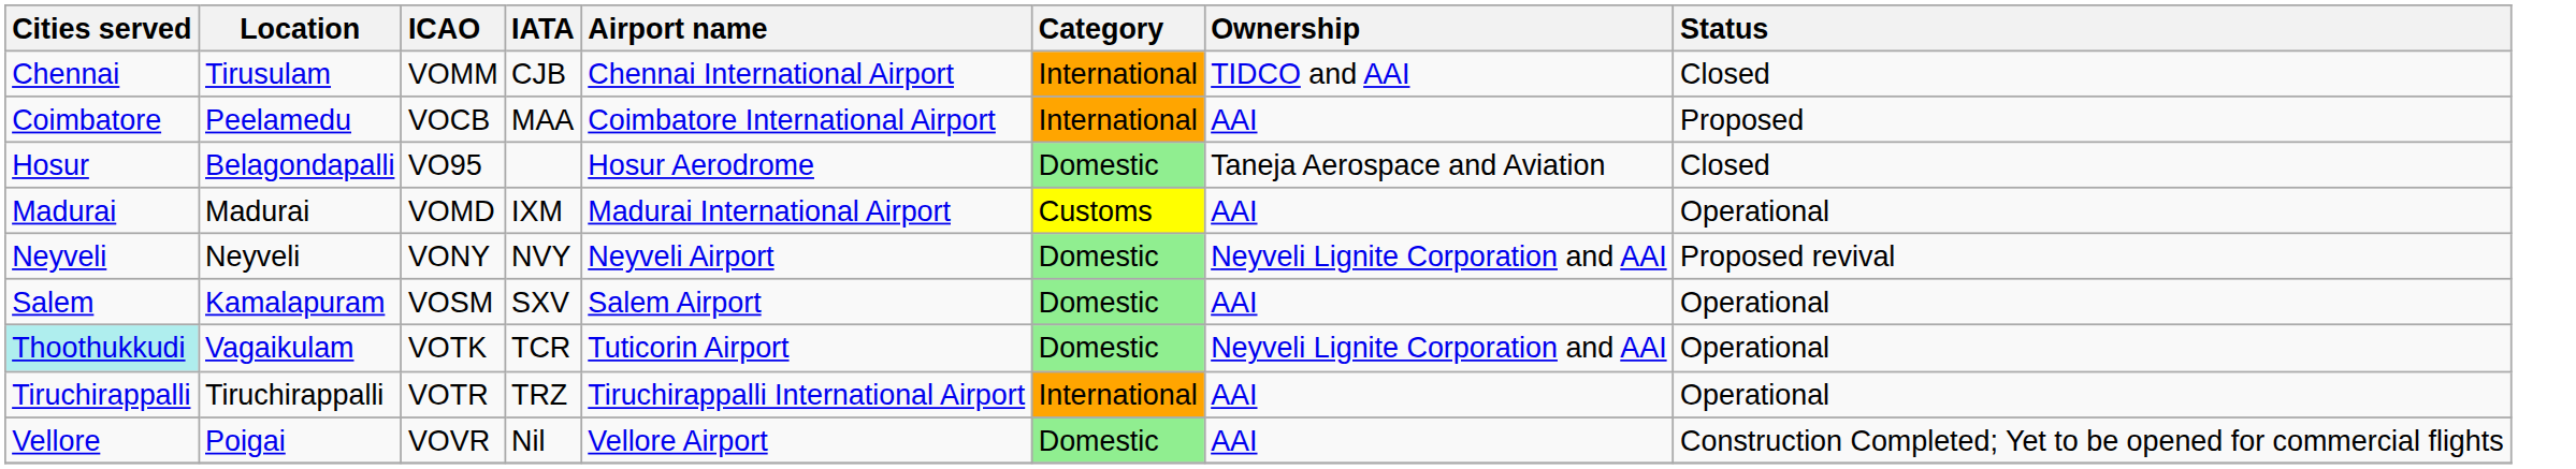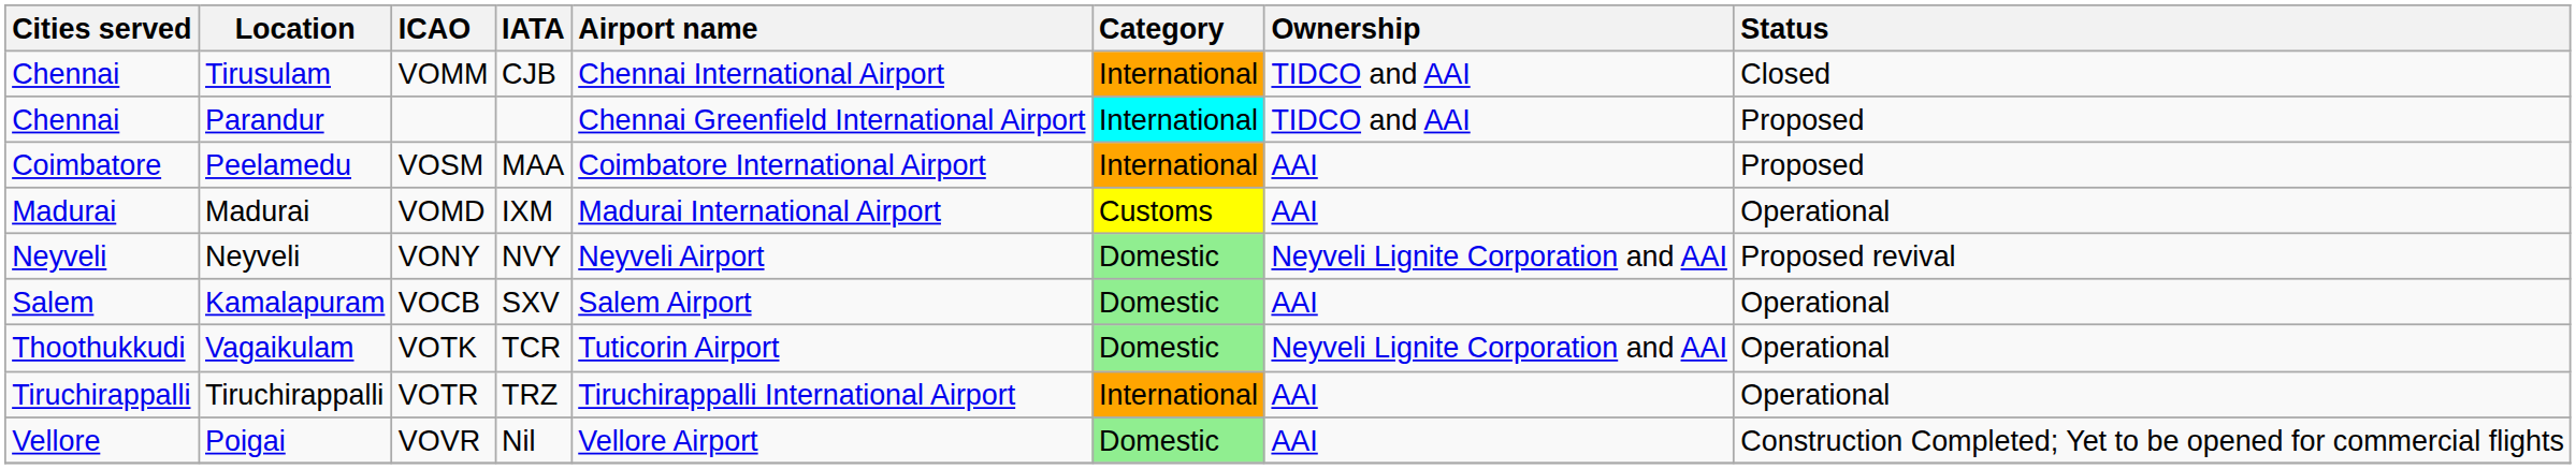 <table class="wikitable sortable" style="font-size:95%;">
 <tr valign=baseline>
 <th style="white-space:nowrap; text-align:left;">Cities served</th>
 <th>Location</th>
 <th style="white-space:nowrap; text-align:left;">ICAO</th>
 <th style="white-space:nowrap; text-align:left;">IATA</th>
 <th style="white-space:nowrap; text-align:left;">Airport name</th>
 <th style="white-space:nowrap; text-align:left;">Category</th>
 <th style="white-space:nowrap; text-align:left;">Ownership</th>
 <th style="white-space:nowrap; text-align:left;">Status</th>
 </tr>
 <tr valign="top">
 <td><a href='#'>Chennai</a></td>
 <td><a href='#'>Tirusulam</a></td>
 <td>VOMM</td>
 <td>CJB</td>
 <td><a href='#'>Chennai International Airport</a></td>
 <td style="background:orange;">International</td>
 <td><a href='#'>TIDCO</a> and <a href='#'>AAI</a></td>
 <td>Closed</td>
 </tr>
 <tr valign="top">
+<td><a href='#'>Chennai</a></td>
+<td><a href='#'>Parandur</a></td>
+<td></td>
+<td></td>
+<td><a href='#'>Chennai Greenfield International Airport</a></td>
+<td style="background:#0ff;">International</td>
+<td><a href='#'>TIDCO</a> and <a href='#'>AAI</a></td>
+<td>Proposed</td>
+</tr>
+<tr valign="top">
 <td><a href='#'>Coimbatore</a></td>
 <td><a href='#'>Peelamedu</a></td>
-<td>VOCB</td>
+<td>VOSM</td>
 <td>MAA</td>
 <td><a href='#'>Coimbatore International Airport</a></td>
 <td style="background:orange;">International</td>
 <td><a href='#'>AAI</a></td>
 <td>Proposed</td>
-</tr>
-<tr valign="top">
-<td><a href='#'>Hosur</a></td>
-<td><a href='#'>Belagondapalli</a></td>
-<td>VO95</td>
-<td></td>
-<td><a href='#'>Hosur Aerodrome</a></td>
-<td style="background:lightgreen;">Domestic</td>
-<td>Taneja Aerospace and Aviation</td>
-<td>Closed</td>
 </tr>
 <tr valign="top">
 <td><a href='#'>Madurai</a></td>
 <td>Madurai</td>
 <td>VOMD</td>
 <td>IXM</td>
 <td><a href='#'>Madurai International Airport</a></td>
 <td style="background:yellow;">Customs</td>
 <td><a href='#'>AAI</a></td>
 <td>Operational</td>
 </tr>
 <tr valign="top">
 <td><a href='#'>Neyveli</a></td>
 <td>Neyveli</td>
 <td>VONY</td>
 <td>NVY</td>
 <td><a href='#'>Neyveli Airport</a></td>
 <td style="background:lightgreen;">Domestic</td>
 <td><a href='#'>Neyveli Lignite Corporation</a> and <a href='#'>AAI</a></td>
 <td>Proposed revival</td>
 </tr>
 <tr valign="top">
 <td><a href='#'>Salem</a></td>
 <td><a href='#'>Kamalapuram</a></td>
-<td>VOSM</td>
+<td>VOCB</td>
 <td>SXV</td>
 <td><a href='#'>Salem Airport</a></td>
 <td style="background:lightgreen;">Domestic</td>
 <td><a href='#'>AAI</a></td>
 <td>Operational</td>
 </tr>
 <tr valign="top">
-<td style="background: paleturquoise;"><a href='#'>Thoothukkudi</a></td>
+<td><a href='#'>Thoothukkudi</a></td>
 <td><a href='#'>Vagaikulam</a></td>
 <td>VOTK</td>
 <td>TCR</td>
 <td><a href='#'>Tuticorin Airport</a></td>
 <td style="background:lightgreen;">Domestic</td>
 <td><a href='#'>Neyveli Lignite Corporation</a> and <a href='#'>AAI</a></td>
 <td>Operational</td>
 </tr>
 <tr valign="top">
 <td><a href='#'>Tiruchirappalli</a></td>
 <td>Tiruchirappalli</td>
 <td>VOTR</td>
 <td>TRZ</td>
 <td><a href='#'>Tiruchirappalli International Airport</a></td>
 <td style="background:orange;">International</td>
 <td><a href='#'>AAI</a></td>
 <td>Operational</td>
 </tr>
 <tr valign="top">
 <td><a href='#'>Vellore</a></td>
 <td><a href='#'>Poigai</a></td>
 <td>VOVR</td>
 <td>Nil</td>
 <td><a href='#'>Vellore  Airport</a></td>
 <td style="background:lightgreen;">Domestic</td>
 <td><a href='#'>AAI</a></td>
 <td>Construction Completed; Yet to be opened for commercial flights</td>
 </tr>
 <tr>
 </tr>
 </table>
